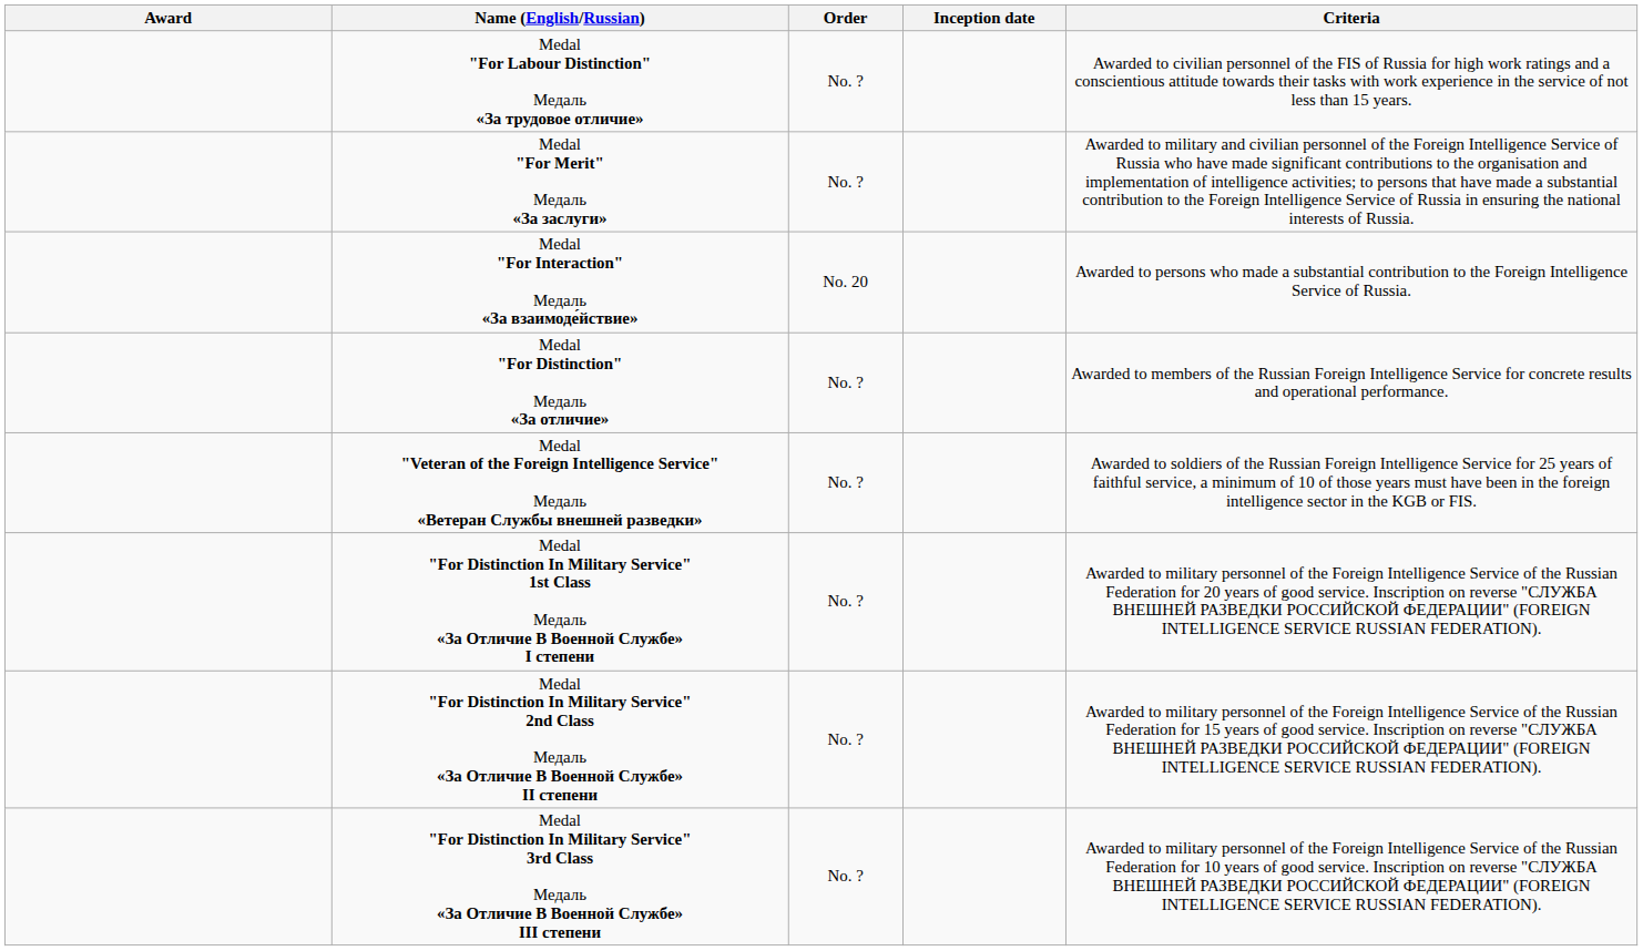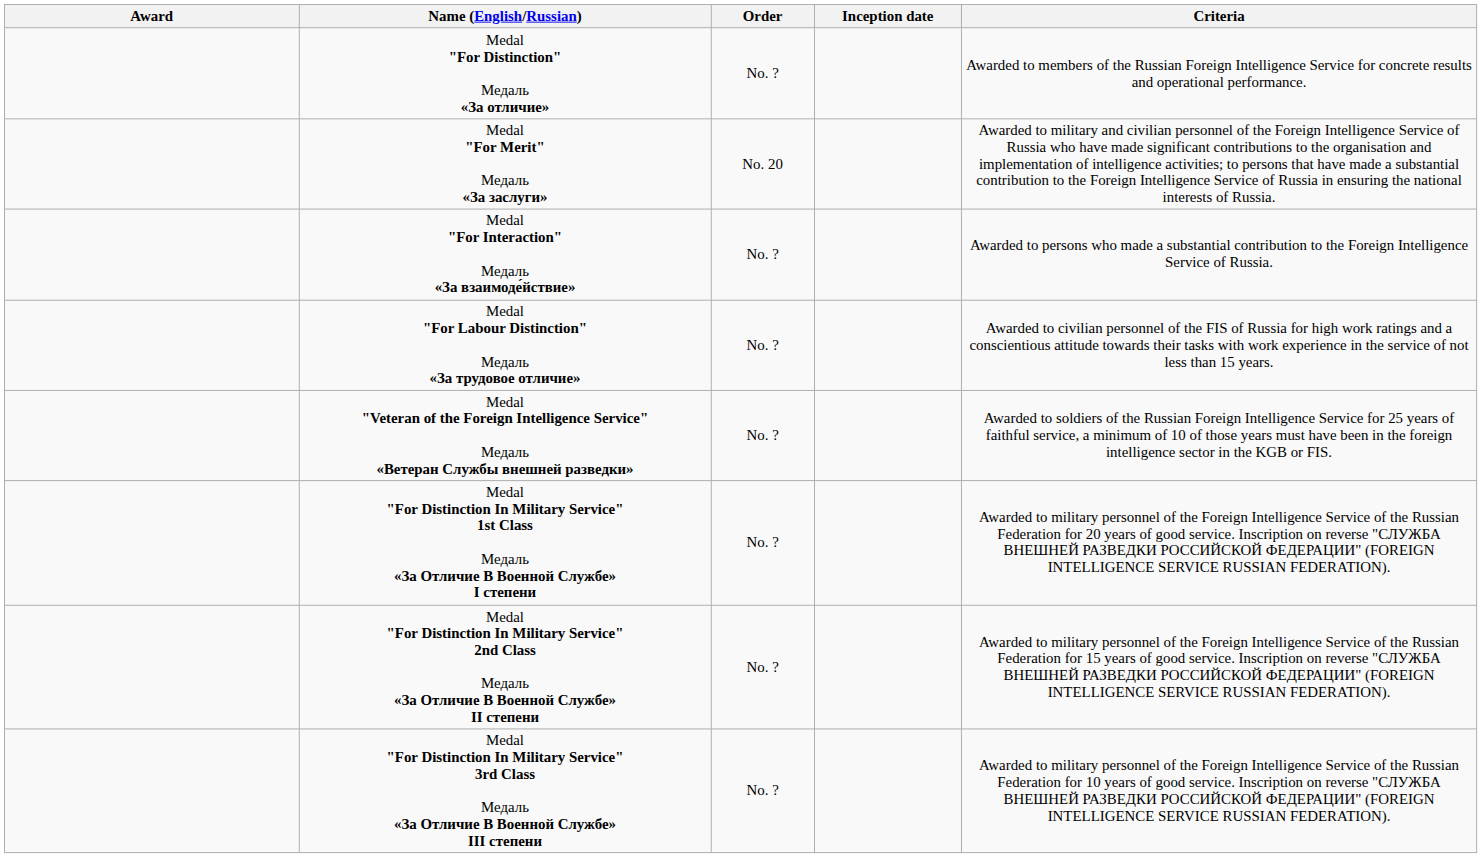 <table class="wikitable sortable" style="width:100%; text-align:center">
 <tr>
 <th style="width:20%">Award</th>
 <th style="width:28%">Name (<a href='#'>English</a>/<a href='#'>Russian</a>)</th>
 <th style="width:7%">Order</th>
 <th style="width:10%">Inception date</th>
 <th style="width:35%">Criteria</th>
 </tr>
 <tr>
 <td><br></td>
-<td>Medal<br><strong>"For Labour Distinction"</strong><br><br>Медаль<br><strong>«За трудовое отличие»</strong></td>
+<td>Medal<br><strong>"For Distinction"</strong><br><br>Медаль<br><strong>«За отличие»</strong></td>
 <td>No. ?</td>
 <td></td>
-<td>Awarded to civilian personnel of the FIS of Russia for high work ratings and a conscientious attitude towards their tasks with work experience in the service of not less than 15 years.</td>
+<td>Awarded to members of the Russian Foreign Intelligence Service for concrete results and operational performance.</td>
 </tr>
 <tr>
 <td><br></td>
 <td>Medal<br><strong>"For Merit"</strong><br><br>Медаль<br><strong>«За заслуги»</strong></td>
-<td>No. ?</td>
+<td>No. 20</td>
 <td></td>
 <td>Awarded to military and civilian personnel of the Foreign Intelligence Service of Russia who have made significant contributions to the organisation and implementation of intelligence activities; to persons that have made a substantial contribution to the Foreign Intelligence Service of Russia in ensuring the national interests of Russia.</td>
 </tr>
 <tr>
 <td><br></td>
 <td>Medal<br><strong>"For Interaction"</strong><br><br>Медаль<br><strong>«За взаимоде́йствие»</strong></td>
-<td>No. 20</td>
+<td>No. ?</td>
 <td></td>
 <td>Awarded to persons who made a substantial contribution to the Foreign Intelligence Service of Russia.</td>
 </tr>
 <tr>
 <td><br></td>
-<td>Medal<br><strong>"For Distinction"</strong><br><br>Медаль<br><strong>«За отличие»</strong></td>
+<td>Medal<br><strong>"For Labour Distinction"</strong><br><br>Медаль<br><strong>«За трудовое отличие»</strong></td>
 <td>No. ?</td>
 <td></td>
-<td>Awarded to members of the Russian Foreign Intelligence Service for concrete results and operational performance.</td>
+<td>Awarded to civilian personnel of the FIS of Russia for high work ratings and a conscientious attitude towards their tasks with work experience in the service of not less than 15 years.</td>
 </tr>
 <tr>
 <td><br></td>
 <td>Medal<br><strong>"Veteran of the Foreign Intelligence Service"</strong><br><br>Медаль<br><strong>«Ветеран Службы внешней разведки»</strong></td>
 <td>No. ?</td>
 <td></td>
 <td>Awarded to soldiers of the Russian Foreign Intelligence Service for 25 years of faithful service, a minimum of 10 of those years must have been in the foreign intelligence sector in the KGB or FIS.</td>
 </tr>
 <tr>
 <td><br></td>
 <td>Medal<br><strong>"For Distinction In Military Service"<br>1st Class</strong><br><br>Медаль<br><strong>«За Отличие В Военной Службе»<br>I степени</strong></td>
 <td>No. ?</td>
 <td></td>
 <td>Awarded to military personnel of the Foreign Intelligence Service of the Russian Federation for 20 years of good service. Inscription on reverse "СЛУЖБА ВНЕШНЕЙ РАЗВЕДКИ РОССИЙСКОЙ ФЕДЕРАЦИИ" (FOREIGN INTELLIGENCE SERVICE RUSSIAN FEDERATION).</td>
 </tr>
 <tr>
 <td><br></td>
 <td>Medal<br><strong>"For Distinction In Military Service"<br>2nd Class</strong><br><br>Медаль<br><strong>«За Отличие В Военной Службе»<br>II степени</strong></td>
 <td>No. ?</td>
 <td></td>
 <td>Awarded to military personnel of the Foreign Intelligence Service of the Russian Federation for 15 years of good service. Inscription on reverse "СЛУЖБА ВНЕШНЕЙ РАЗВЕДКИ РОССИЙСКОЙ ФЕДЕРАЦИИ" (FOREIGN INTELLIGENCE SERVICE RUSSIAN FEDERATION).</td>
 </tr>
 <tr>
 <td><br></td>
 <td>Medal<br><strong>"For Distinction In Military Service"<br>3rd Class</strong><br><br>Медаль<br><strong>«За Отличие В Военной Службе»<br>III степени</strong></td>
 <td>No. ?</td>
 <td></td>
 <td>Awarded to military personnel of the Foreign Intelligence Service of the Russian Federation for 10 years of good service. Inscription on reverse "СЛУЖБА ВНЕШНЕЙ РАЗВЕДКИ РОССИЙСКОЙ ФЕДЕРАЦИИ" (FOREIGN INTELLIGENCE SERVICE RUSSIAN FEDERATION).</td>
 </tr>
 </table>
